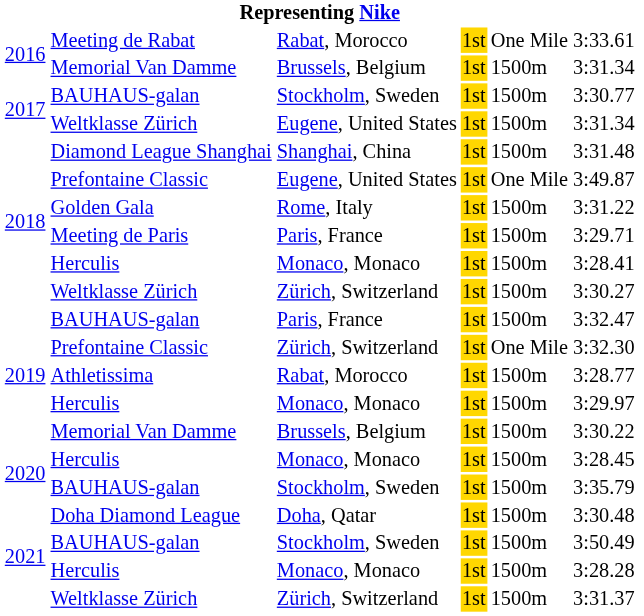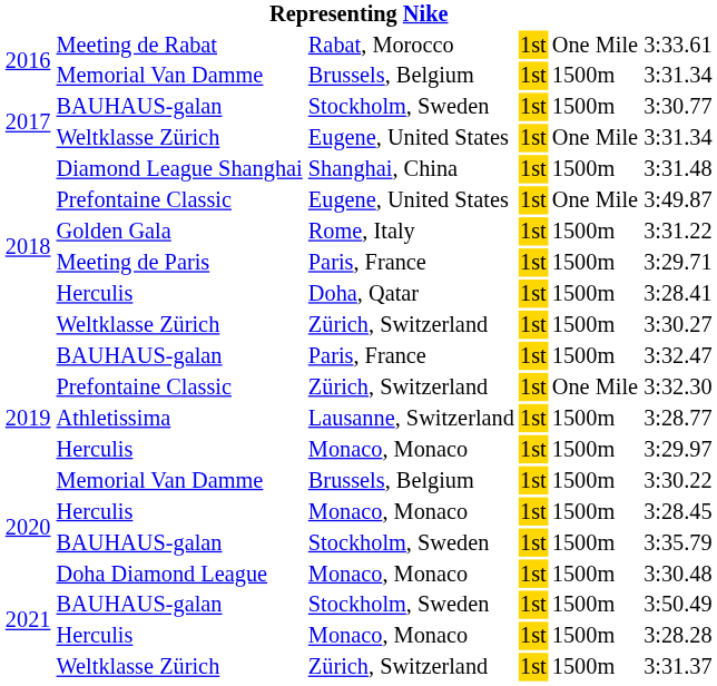 <table>
 <tr>
 <th colspan=6>Representing <a href='#'>Nike</a></th>
 </tr>
 <tr>
 <td rowspan=2><a href='#'>2016</a></td>
 <td><a href='#'>Meeting de Rabat</a></td>
 <td><a href='#'>Rabat</a>, Morocco</td>
 <td bgcolor=gold>1st</td>
 <td>One Mile</td>
 <td>3:33.61</td>
 </tr>
 <tr>
 <td><a href='#'>Memorial Van Damme</a></td>
 <td><a href='#'>Brussels</a>, Belgium</td>
 <td bgcolor=gold>1st</td>
 <td>1500m</td>
 <td>3:31.34</td>
 </tr>
 <tr>
 <td rowspan=2><a href='#'>2017</a></td>
 <td><a href='#'>BAUHAUS-galan</a></td>
 <td><a href='#'>Stockholm</a>, Sweden</td>
 <td bgcolor=gold>1st</td>
 <td>1500m</td>
 <td>3:30.77</td>
 </tr>
 <tr>
 <td> <a href='#'>Weltklasse Zürich</a></td>
 <td><a href='#'>Eugene</a>, United States</td>
 <td bgcolor=gold>1st</td>
-<td>1500m</td>
+<td>One Mile</td>
 <td>3:31.34</td>
 </tr>
 <tr>
 <td rowspan=6><a href='#'>2018</a></td>
 <td><a href='#'>Diamond League Shanghai</a></td>
 <td><a href='#'>Shanghai</a>, China</td>
 <td bgcolor=gold>1st</td>
 <td>1500m</td>
 <td>3:31.48</td>
 </tr>
 <tr>
 <td><a href='#'>Prefontaine Classic</a></td>
 <td><a href='#'>Eugene</a>, United States</td>
 <td bgcolor=gold>1st</td>
 <td>One Mile</td>
 <td>3:49.87</td>
 </tr>
 <tr>
 <td><a href='#'>Golden Gala</a></td>
 <td><a href='#'>Rome</a>, Italy</td>
 <td bgcolor=gold>1st</td>
 <td>1500m</td>
 <td>3:31.22</td>
 </tr>
 <tr>
 <td><a href='#'>Meeting de Paris</a></td>
 <td><a href='#'>Paris</a>, France</td>
 <td bgcolor=gold>1st</td>
 <td>1500m</td>
 <td>3:29.71</td>
 </tr>
 <tr>
 <td><a href='#'>Herculis</a></td>
-<td><a href='#'>Monaco</a>, Monaco</td>
+<td><a href='#'>Doha</a>, Qatar</td>
 <td bgcolor=gold>1st</td>
 <td>1500m</td>
 <td>3:28.41</td>
 </tr>
 <tr>
 <td> <a href='#'>Weltklasse Zürich</a></td>
 <td><a href='#'>Zürich</a>, Switzerland</td>
 <td bgcolor=gold>1st</td>
 <td>1500m</td>
 <td>3:30.27</td>
 </tr>
 <tr>
 <td rowspan=5><a href='#'>2019</a></td>
 <td><a href='#'>BAUHAUS-galan</a></td>
 <td><a href='#'>Paris</a>, France</td>
 <td bgcolor=gold>1st</td>
 <td>1500m</td>
 <td>3:32.47</td>
 </tr>
 <tr>
 <td><a href='#'>Prefontaine Classic</a></td>
 <td><a href='#'>Zürich</a>, Switzerland</td>
 <td bgcolor=gold>1st</td>
 <td>One Mile</td>
 <td>3:32.30</td>
 </tr>
 <tr>
 <td><a href='#'>Athletissima</a></td>
-<td><a href='#'>Rabat</a>, Morocco</td>
+<td><a href='#'>Lausanne</a>, Switzerland</td>
 <td bgcolor=gold>1st</td>
 <td>1500m</td>
 <td>3:28.77</td>
 </tr>
 <tr>
 <td><a href='#'>Herculis</a></td>
 <td><a href='#'>Monaco</a>, Monaco</td>
 <td bgcolor=gold>1st</td>
 <td>1500m</td>
 <td>3:29.97</td>
 </tr>
 <tr>
 <td> <a href='#'>Memorial Van Damme</a></td>
 <td><a href='#'>Brussels</a>, Belgium</td>
 <td bgcolor=gold>1st</td>
 <td>1500m</td>
 <td>3:30.22</td>
 </tr>
 <tr>
 <td rowspan=2><a href='#'>2020</a></td>
 <td><a href='#'>Herculis</a></td>
 <td><a href='#'>Monaco</a>, Monaco</td>
 <td bgcolor=gold>1st</td>
 <td>1500m</td>
 <td>3:28.45</td>
 </tr>
 <tr>
 <td><a href='#'>BAUHAUS-galan</a></td>
 <td><a href='#'>Stockholm</a>, Sweden</td>
 <td bgcolor=gold>1st</td>
 <td>1500m</td>
 <td>3:35.79</td>
 </tr>
 <tr>
 <td rowspan=4><a href='#'>2021</a></td>
 <td><a href='#'>Doha Diamond League</a></td>
-<td><a href='#'>Doha</a>, Qatar</td>
+<td><a href='#'>Monaco</a>, Monaco</td>
 <td bgcolor=gold>1st</td>
 <td>1500m</td>
 <td>3:30.48</td>
 </tr>
 <tr>
 <td><a href='#'>BAUHAUS-galan</a></td>
 <td><a href='#'>Stockholm</a>, Sweden</td>
 <td bgcolor=gold>1st</td>
 <td>1500m</td>
 <td>3:50.49</td>
 </tr>
 <tr>
 <td><a href='#'>Herculis</a></td>
 <td><a href='#'>Monaco</a>, Monaco</td>
 <td bgcolor=gold>1st</td>
 <td>1500m</td>
 <td>3:28.28</td>
 </tr>
 <tr>
 <td> <a href='#'>Weltklasse Zürich</a></td>
 <td><a href='#'>Zürich</a>, Switzerland</td>
 <td bgcolor=gold>1st</td>
 <td>1500m</td>
 <td>3:31.37</td>
 </tr>
 </table>
